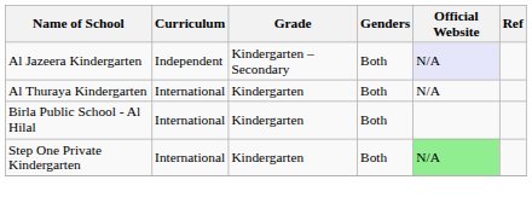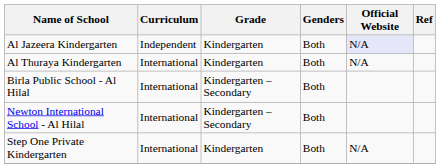 <table class="wikitable">
 <tr>
 <th>Name of School</th>
 <th>Curriculum</th>
 <th>Grade</th>
 <th>Genders</th>
 <th>Official Website</th>
 <th>Ref</th>
 </tr>
 <tr>
 <td>Al Jazeera Kindergarten</td>
 <td>Independent</td>
-<td>Kindergarten – Secondary</td>
+<td>Kindergarten</td>
 <td>Both</td>
 <td style="background: lavender;">N/A</td>
 <td></td>
 </tr>
 <tr>
 <td>Al Thuraya Kindergarten</td>
 <td>International</td>
 <td>Kindergarten</td>
 <td>Both</td>
 <td>N/A</td>
 <td></td>
 </tr>
 <tr>
 <td>Birla Public School - Al Hilal</td>
 <td>International</td>
-<td>Kindergarten</td>
+<td>Kindergarten – Secondary</td>
+<td>Both</td>
+<td></td>
+<td></td>
+</tr>
+<tr>
+<td><a href='#'>Newton International School</a> - Al Hilal</td>
+<td>International</td>
+<td>Kindergarten – Secondary</td>
 <td>Both</td>
 <td></td>
 <td></td>
 </tr>
 <tr>
 <td>Step One Private Kindergarten</td>
 <td>International</td>
 <td>Kindergarten</td>
 <td>Both</td>
-<td style="background: lightgreen;">N/A</td>
+<td>N/A</td>
 <td></td>
 </tr>
 <tr>
 </tr>
 </table>
